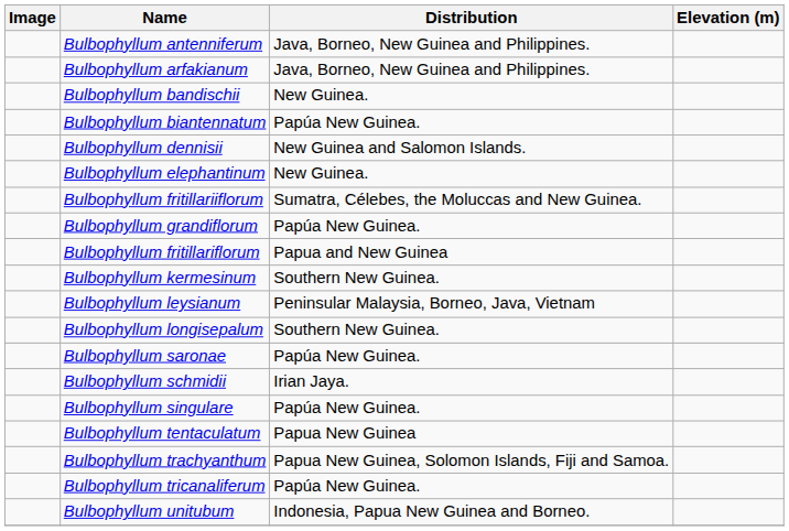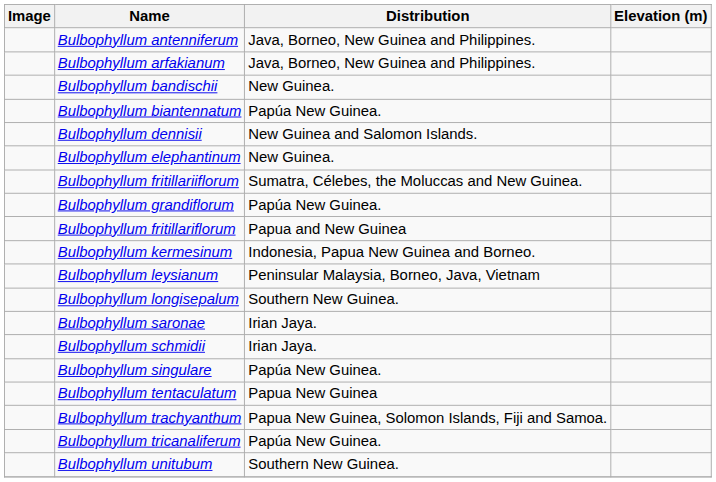 <table class="wikitable collapsible">
 <tr>
 <th>Image</th>
 <th>Name</th>
 <th>Distribution</th>
 <th>Elevation (m)</th>
 </tr>
 <tr>
 <td></td>
 <td><em><a href='#'>Bulbophyllum antenniferum</a></em> </td>
 <td>Java, Borneo, New Guinea and Philippines.</td>
 <td></td>
 </tr>
 <tr>
 <td></td>
 <td><em><a href='#'>Bulbophyllum arfakianum</a></em> </td>
 <td>Java, Borneo, New Guinea and Philippines.</td>
 <td></td>
 </tr>
 <tr>
 <td></td>
 <td><em><a href='#'>Bulbophyllum bandischii</a></em> </td>
 <td>New Guinea.</td>
 <td></td>
 </tr>
 <tr>
 <td></td>
 <td><em><a href='#'>Bulbophyllum biantennatum</a></em> </td>
 <td>Papúa New Guinea.</td>
 <td></td>
 </tr>
 <tr>
 <td></td>
 <td><em><a href='#'>Bulbophyllum dennisii</a></em> </td>
 <td>New Guinea and Salomon Islands.</td>
 <td></td>
 </tr>
 <tr>
 <td></td>
 <td><em><a href='#'>Bulbophyllum elephantinum</a></em> </td>
 <td>New Guinea.</td>
 <td></td>
 </tr>
 <tr>
 <td></td>
 <td><em><a href='#'>Bulbophyllum fritillariiflorum</a></em> </td>
 <td>Sumatra, Célebes, the Moluccas and New Guinea.</td>
 <td></td>
 </tr>
 <tr>
 <td></td>
 <td><em><a href='#'>Bulbophyllum grandiflorum</a></em> </td>
 <td>Papúa New Guinea.</td>
 <td></td>
 </tr>
 <tr>
 <td></td>
 <td><em><a href='#'>Bulbophyllum fritillariflorum</a></em> </td>
 <td>Papua and New Guinea</td>
 <td></td>
 </tr>
 <tr>
 <td></td>
 <td><em><a href='#'>Bulbophyllum kermesinum</a></em> </td>
-<td>Southern New Guinea.</td>
+<td>Indonesia, Papua New Guinea and Borneo.</td>
 <td></td>
 </tr>
 <tr>
 <td></td>
 <td><em><a href='#'>Bulbophyllum leysianum</a></em> </td>
 <td>Peninsular Malaysia, Borneo, Java, Vietnam</td>
 <td></td>
 </tr>
 <tr>
 <td></td>
 <td><em><a href='#'>Bulbophyllum longisepalum</a></em> </td>
 <td>Southern New Guinea.</td>
 <td></td>
 </tr>
 <tr>
 <td></td>
 <td><em><a href='#'>Bulbophyllum saronae</a></em> </td>
-<td>Papúa New Guinea.</td>
+<td>Irian Jaya.</td>
 <td></td>
 </tr>
 <tr>
 <td></td>
 <td><em><a href='#'>Bulbophyllum schmidii</a></em> </td>
 <td>Irian Jaya.</td>
 <td></td>
 </tr>
 <tr>
 <td></td>
 <td><em><a href='#'>Bulbophyllum singulare</a></em> </td>
 <td>Papúa New Guinea.</td>
 <td></td>
 </tr>
 <tr>
 <td></td>
 <td><em><a href='#'>Bulbophyllum tentaculatum</a></em> </td>
 <td>Papua New Guinea</td>
 <td></td>
 </tr>
 <tr>
 <td></td>
 <td><em><a href='#'>Bulbophyllum trachyanthum</a></em> </td>
 <td>Papua New Guinea, Solomon Islands, Fiji and Samoa.</td>
 <td></td>
 </tr>
 <tr>
 <td></td>
 <td><em><a href='#'>Bulbophyllum tricanaliferum</a></em> </td>
 <td>Papúa New Guinea.</td>
 <td></td>
 </tr>
 <tr>
 <td></td>
 <td><em><a href='#'>Bulbophyllum unitubum</a></em> </td>
-<td>Indonesia, Papua New Guinea and Borneo.</td>
+<td>Southern New Guinea.</td>
 <td></td>
 </tr>
 <tr>
 </tr>
 </table>
